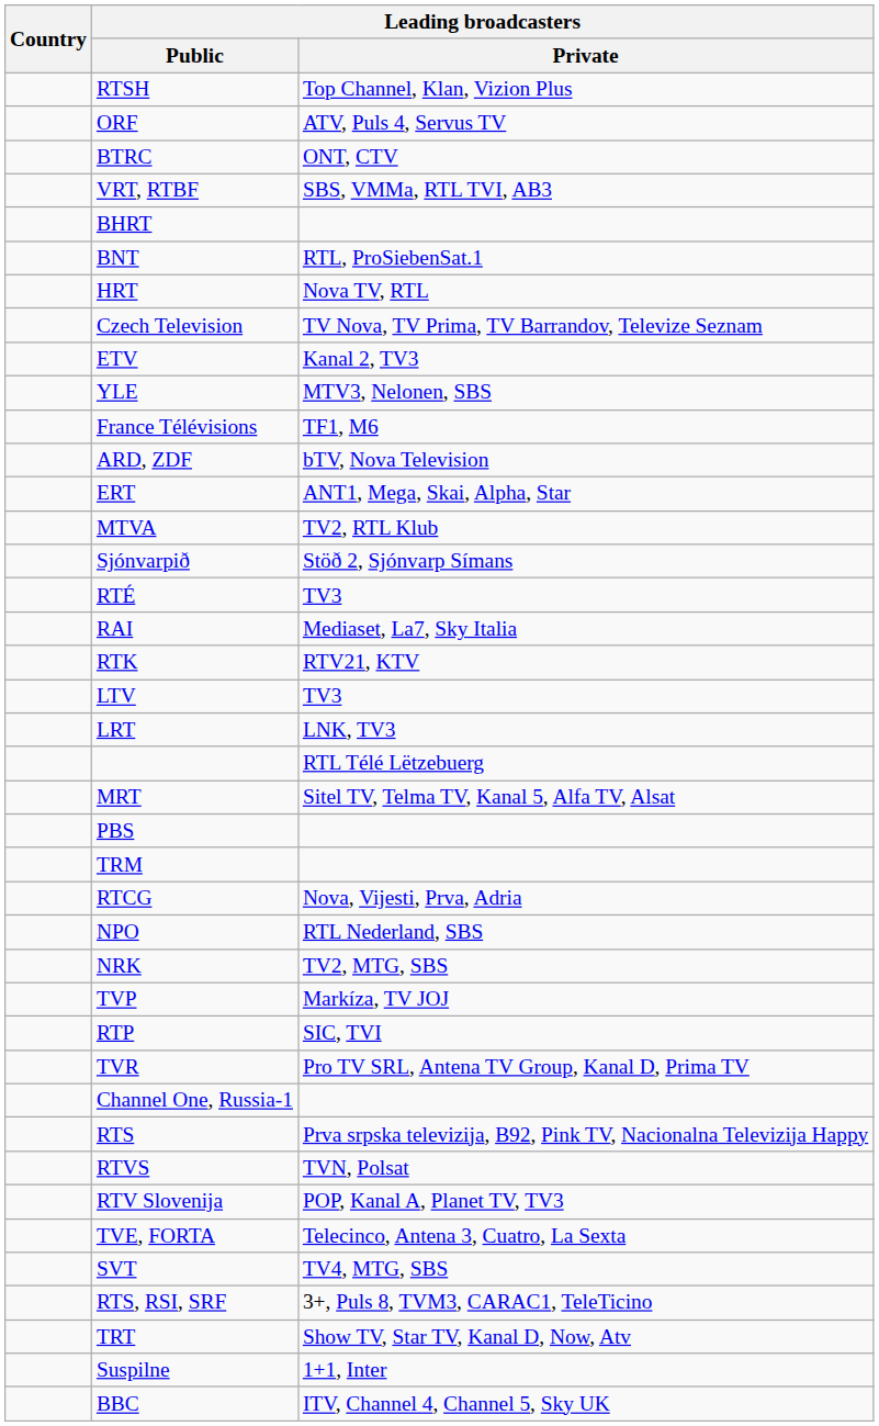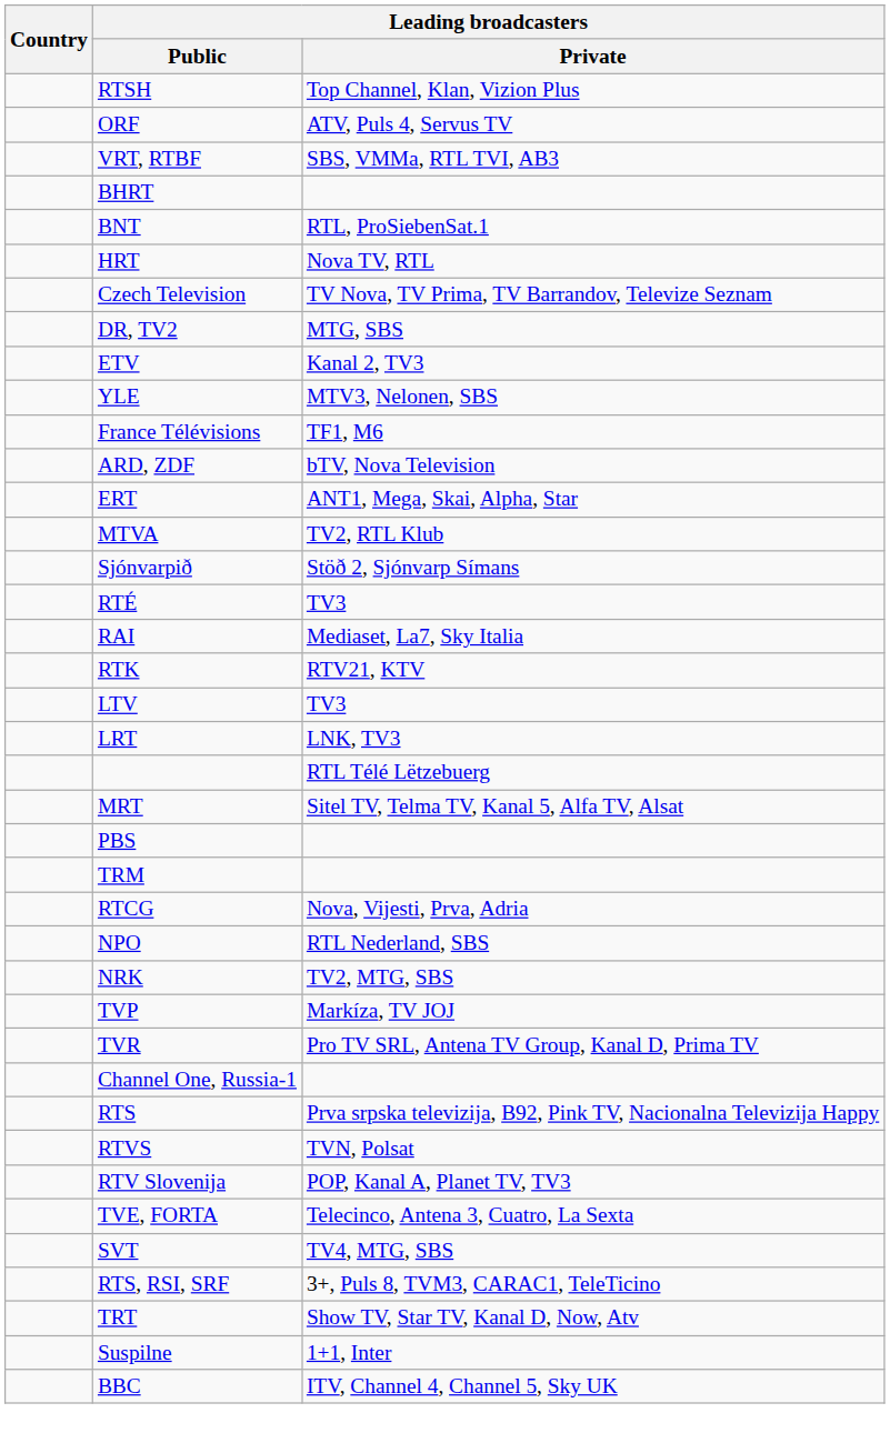 <table class="wikitable">
 <tr>
 <th rowspan=2>Country</th>
 <th colspan=2>Leading broadcasters</th>
 </tr>
 <tr>
 <th>Public</th>
 <th>Private</th>
 </tr>
 <tr>
 <td></td>
 <td><a href='#'>RTSH</a></td>
 <td><a href='#'>Top Channel</a>, <a href='#'>Klan</a>, <a href='#'>Vizion Plus</a></td>
 </tr>
 <tr>
 <td></td>
 <td><a href='#'>ORF</a></td>
 <td><a href='#'>ATV</a>, <a href='#'>Puls 4</a>, <a href='#'>Servus TV</a></td>
-</tr>
-<tr>
-<td></td>
-<td><a href='#'>BTRC</a></td>
-<td><a href='#'>ONT</a>, <a href='#'>CTV</a></td>
 </tr>
 <tr>
 <td></td>
 <td><a href='#'>VRT</a>, <a href='#'>RTBF</a></td>
 <td><a href='#'>SBS</a>, <a href='#'>VMMa</a>, <a href='#'>RTL TVI</a>, <a href='#'>AB3</a></td>
 </tr>
 <tr>
 <td></td>
 <td><a href='#'>BHRT</a></td>
 <td></td>
 </tr>
 <tr>
 <td></td>
 <td><a href='#'>BNT</a></td>
 <td><a href='#'>RTL</a>, <a href='#'>ProSiebenSat.1</a></td>
 </tr>
 <tr>
 <td></td>
 <td><a href='#'>HRT</a></td>
 <td><a href='#'>Nova TV</a>, <a href='#'>RTL</a></td>
 </tr>
 <tr>
 <td></td>
 <td><a href='#'>Czech Television</a></td>
 <td><a href='#'>TV Nova</a>, <a href='#'>TV Prima</a>, <a href='#'>TV Barrandov</a>, <a href='#'>Televize Seznam</a></td>
+</tr>
+<tr>
+<td></td>
+<td><a href='#'>DR</a>, <a href='#'>TV2</a></td>
+<td><a href='#'>MTG</a>, <a href='#'>SBS</a></td>
 </tr>
 <tr>
 <td></td>
 <td><a href='#'>ETV</a></td>
 <td><a href='#'>Kanal 2</a>, <a href='#'>TV3</a></td>
 </tr>
 <tr>
 <td></td>
 <td><a href='#'>YLE</a></td>
 <td><a href='#'>MTV3</a>, <a href='#'>Nelonen</a>, <a href='#'>SBS</a></td>
 </tr>
 <tr>
 <td></td>
 <td><a href='#'>France Télévisions</a></td>
 <td><a href='#'>TF1</a>, <a href='#'>M6</a></td>
 </tr>
 <tr>
 <td></td>
 <td><a href='#'>ARD</a>, <a href='#'>ZDF</a></td>
 <td><a href='#'>bTV</a>, <a href='#'>Nova Television</a></td>
 </tr>
 <tr>
 <td></td>
 <td><a href='#'>ERT</a></td>
 <td><a href='#'>ANT1</a>, <a href='#'>Mega</a>, <a href='#'>Skai</a>, <a href='#'>Alpha</a>, <a href='#'>Star</a></td>
 </tr>
 <tr>
 <td></td>
 <td><a href='#'>MTVA</a></td>
 <td><a href='#'>TV2</a>, <a href='#'>RTL Klub</a></td>
 </tr>
 <tr>
 <td></td>
 <td><a href='#'>Sjónvarpið</a></td>
 <td><a href='#'>Stöð 2</a>, <a href='#'>Sjónvarp Símans</a></td>
 </tr>
 <tr>
 <td></td>
 <td><a href='#'>RTÉ</a></td>
 <td><a href='#'>TV3</a></td>
 </tr>
 <tr>
 <td></td>
 <td><a href='#'>RAI</a></td>
 <td><a href='#'>Mediaset</a>, <a href='#'>La7</a>, <a href='#'>Sky Italia</a></td>
 </tr>
 <tr>
 <td></td>
 <td><a href='#'>RTK</a></td>
 <td><a href='#'>RTV21</a>, <a href='#'>KTV</a></td>
 </tr>
 <tr>
 <td></td>
 <td><a href='#'>LTV</a></td>
 <td><a href='#'>TV3</a></td>
 </tr>
 <tr>
 <td></td>
 <td><a href='#'>LRT</a></td>
 <td><a href='#'>LNK</a>, <a href='#'>TV3</a></td>
 </tr>
 <tr>
 <td></td>
 <td></td>
 <td><a href='#'>RTL Télé Lëtzebuerg</a></td>
 </tr>
 <tr>
 <td></td>
 <td><a href='#'>MRT</a></td>
 <td><a href='#'>Sitel TV</a>, <a href='#'>Telma TV</a>, <a href='#'>Kanal 5</a>, <a href='#'>Alfa TV</a>, <a href='#'>Alsat</a></td>
 </tr>
 <tr>
 <td></td>
 <td><a href='#'>PBS</a></td>
 <td></td>
 </tr>
 <tr>
 <td></td>
 <td><a href='#'>TRM</a></td>
 <td></td>
 </tr>
 <tr>
 <td></td>
 <td><a href='#'>RTCG</a></td>
 <td><a href='#'>Nova</a>, <a href='#'>Vijesti</a>, <a href='#'>Prva</a>, <a href='#'>Adria</a></td>
 </tr>
 <tr>
 <td></td>
 <td><a href='#'>NPO</a></td>
 <td><a href='#'>RTL Nederland</a>, <a href='#'>SBS</a></td>
 </tr>
 <tr>
 <td></td>
 <td><a href='#'>NRK</a></td>
 <td><a href='#'>TV2</a>, <a href='#'>MTG</a>, <a href='#'>SBS</a></td>
 </tr>
 <tr>
 <td></td>
 <td><a href='#'>TVP</a></td>
 <td><a href='#'>Markíza</a>, <a href='#'>TV JOJ</a></td>
 </tr>
 <tr>
 <td></td>
-<td><a href='#'>RTP</a></td>
-<td><a href='#'>SIC</a>, <a href='#'>TVI</a></td>
-</tr>
-<tr>
-<td></td>
 <td><a href='#'>TVR</a></td>
 <td><a href='#'>Pro TV SRL</a>, <a href='#'>Antena TV Group</a>, <a href='#'>Kanal D</a>, <a href='#'>Prima TV</a></td>
 </tr>
 <tr>
 <td></td>
 <td><a href='#'>Channel One</a>, <a href='#'>Russia-1</a></td>
 <td></td>
 </tr>
 <tr>
 <td></td>
 <td><a href='#'>RTS</a></td>
 <td><a href='#'>Prva srpska televizija</a>, <a href='#'>B92</a>, <a href='#'>Pink TV</a>, <a href='#'>Nacionalna Televizija Happy</a></td>
 </tr>
 <tr>
 <td></td>
 <td><a href='#'>RTVS</a></td>
 <td><a href='#'>TVN</a>, <a href='#'>Polsat</a></td>
 </tr>
 <tr>
 <td></td>
 <td><a href='#'>RTV Slovenija</a></td>
 <td><a href='#'>POP</a>, <a href='#'>Kanal A</a>, <a href='#'>Planet TV</a>, <a href='#'>TV3</a></td>
 </tr>
 <tr>
 <td></td>
 <td><a href='#'>TVE</a>, <a href='#'>FORTA</a></td>
 <td><a href='#'>Telecinco</a>, <a href='#'>Antena 3</a>, <a href='#'>Cuatro</a>, <a href='#'>La Sexta</a></td>
 </tr>
 <tr>
 <td></td>
 <td><a href='#'>SVT</a></td>
 <td><a href='#'>TV4</a>, <a href='#'>MTG</a>, <a href='#'>SBS</a></td>
 </tr>
 <tr>
 <td></td>
 <td><a href='#'>RTS</a>, <a href='#'>RSI</a>, <a href='#'>SRF</a></td>
 <td>3+, <a href='#'>Puls 8</a>, <a href='#'>TVM3</a>, <a href='#'>CARAC1</a>, <a href='#'>TeleTicino</a></td>
 </tr>
 <tr>
 <td></td>
 <td><a href='#'>TRT</a></td>
 <td><a href='#'>Show TV</a>, <a href='#'>Star TV</a>, <a href='#'>Kanal D</a>, <a href='#'>Now</a>, <a href='#'>Atv</a></td>
 </tr>
 <tr>
 <td></td>
 <td><a href='#'>Suspilne</a></td>
 <td><a href='#'>1+1</a>, <a href='#'>Inter</a></td>
 </tr>
 <tr>
 <td></td>
 <td><a href='#'>BBC</a></td>
 <td><a href='#'>ITV</a>, <a href='#'>Channel 4</a>, <a href='#'>Channel 5</a>, <a href='#'>Sky UK</a></td>
 </tr>
 </table>
